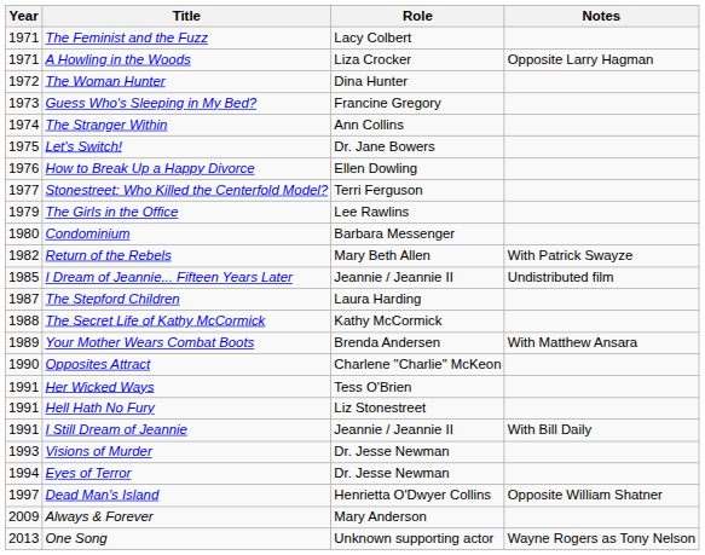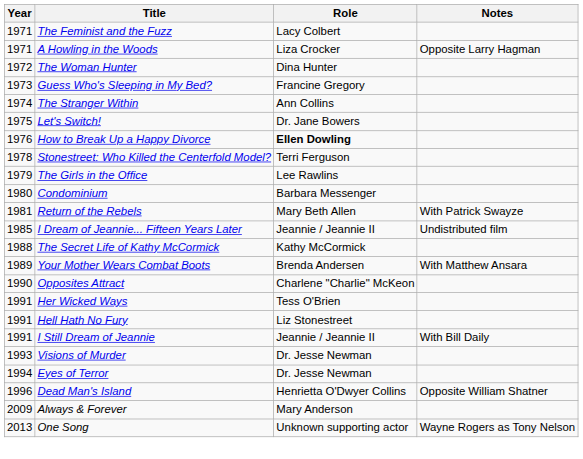 <table class="wikitable sortable">
 <tr>
 <th>Year</th>
 <th>Title</th>
 <th>Role</th>
 <th>Notes</th>
 </tr>
 <tr>
 <td>1971</td>
 <td><em><a href='#'>The Feminist and the Fuzz</a></em></td>
 <td>Lacy Colbert</td>
 <td></td>
 </tr>
 <tr>
 <td>1971</td>
 <td><em><a href='#'>A Howling in the Woods</a></em></td>
 <td>Liza Crocker</td>
 <td>Opposite Larry Hagman</td>
 </tr>
 <tr>
 <td>1972</td>
 <td><em><a href='#'>The Woman Hunter</a></em></td>
 <td>Dina Hunter</td>
 <td></td>
 </tr>
 <tr>
 <td>1973</td>
 <td><em><a href='#'>Guess Who's Sleeping in My Bed?</a></em></td>
 <td>Francine Gregory</td>
 <td></td>
 </tr>
 <tr>
 <td>1974</td>
 <td><em><a href='#'>The Stranger Within</a></em></td>
 <td>Ann Collins</td>
 <td></td>
 </tr>
 <tr>
 <td>1975</td>
 <td><em><a href='#'>Let's Switch!</a></em></td>
 <td>Dr. Jane Bowers</td>
 <td></td>
 </tr>
 <tr>
 <td>1976</td>
 <td><em><a href='#'>How to Break Up a Happy Divorce</a></em></td>
-<td>Ellen Dowling</td>
+<td><strong>Ellen Dowling</strong></td>
 <td></td>
 </tr>
 <tr>
-<td>1977</td>
+<td>1978</td>
 <td><em><a href='#'>Stonestreet: Who Killed the Centerfold Model?</a></em></td>
 <td>Terri Ferguson</td>
 <td></td>
 </tr>
 <tr>
 <td>1979</td>
 <td><em><a href='#'>The Girls in the Office</a></em></td>
 <td>Lee Rawlins</td>
 <td></td>
 </tr>
 <tr>
 <td>1980</td>
 <td><em><a href='#'>Condominium</a></em></td>
 <td>Barbara Messenger</td>
 <td></td>
 </tr>
 <tr>
-<td>1982</td>
+<td>1981</td>
 <td><em><a href='#'>Return of the Rebels</a></em></td>
 <td>Mary Beth Allen</td>
 <td>With Patrick Swayze</td>
 </tr>
 <tr>
 <td>1985</td>
 <td><em><a href='#'>I Dream of Jeannie... Fifteen Years Later</a></em></td>
 <td>Jeannie / Jeannie II</td>
 <td>Undistributed film</td>
-</tr>
-<tr>
-<td>1987</td>
-<td><em><a href='#'>The Stepford Children</a></em></td>
-<td>Laura Harding</td>
-<td></td>
 </tr>
 <tr>
 <td>1988</td>
 <td><em><a href='#'>The Secret Life of Kathy McCormick</a></em></td>
 <td>Kathy McCormick</td>
 <td></td>
 </tr>
 <tr>
 <td>1989</td>
 <td><em><a href='#'>Your Mother Wears Combat Boots</a></em></td>
 <td>Brenda Andersen</td>
 <td>With Matthew Ansara</td>
 </tr>
 <tr>
 <td>1990</td>
 <td><em><a href='#'>Opposites Attract</a></em></td>
 <td>Charlene "Charlie" McKeon</td>
 <td></td>
 </tr>
 <tr>
 <td>1991</td>
 <td><em><a href='#'>Her Wicked Ways</a></em></td>
 <td>Tess O'Brien</td>
 <td></td>
 </tr>
 <tr>
 <td>1991</td>
 <td><em><a href='#'>Hell Hath No Fury</a></em></td>
 <td>Liz Stonestreet</td>
 <td></td>
 </tr>
 <tr>
 <td>1991</td>
 <td><em><a href='#'>I Still Dream of Jeannie</a></em></td>
 <td>Jeannie / Jeannie II</td>
 <td>With Bill Daily</td>
 </tr>
 <tr>
 <td>1993</td>
 <td><em><a href='#'>Visions of Murder</a></em></td>
 <td>Dr. Jesse Newman</td>
 <td></td>
 </tr>
 <tr>
 <td>1994</td>
 <td><em><a href='#'>Eyes of Terror</a></em></td>
 <td>Dr. Jesse Newman</td>
 <td></td>
 </tr>
 <tr>
-<td>1997</td>
+<td>1996</td>
 <td><em><a href='#'>Dead Man's Island</a></em></td>
 <td>Henrietta O'Dwyer Collins</td>
 <td>Opposite William Shatner</td>
 </tr>
 <tr>
 <td>2009</td>
 <td><em>Always & Forever</em></td>
 <td>Mary Anderson</td>
 <td></td>
 </tr>
 <tr>
 <td>2013</td>
 <td><em>One Song</em></td>
 <td>Unknown supporting actor</td>
 <td>Wayne Rogers as Tony Nelson</td>
 </tr>
 </table>
